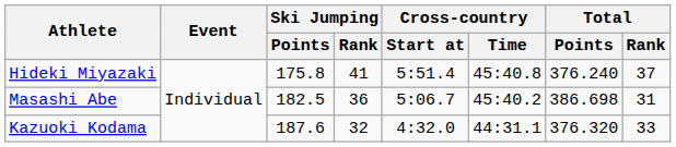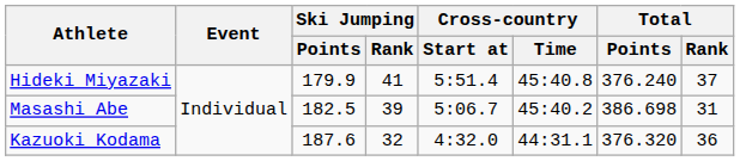 <table class="wikitable" style="font-size:90%">
 <tr>
 <th rowspan="2">Athlete</th>
 <th rowspan="2">Event</th>
 <th colspan="2">Ski Jumping</th>
 <th colspan="2">Cross-country</th>
 <th colspan="2">Total</th>
 </tr>
 <tr>
 <th>Points</th>
 <th>Rank</th>
 <th>Start at</th>
 <th>Time</th>
 <th>Points</th>
 <th>Rank</th>
 </tr>
 <tr>
 <td><a href='#'>Hideki Miyazaki</a></td>
 <td rowspan="3">Individual</td>
-<td align="center">175.8</td>
+<td align="center">179.9</td>
 <td align="center">41</td>
 <td align="center">5:51.4</td>
 <td align="center">45:40.8</td>
 <td align="center">376.240</td>
 <td align="center">37</td>
 </tr>
 <tr>
 <td><a href='#'>Masashi Abe</a></td>
 <td align="center">182.5</td>
-<td align="center">36</td>
+<td align="center">39</td>
 <td align="center">5:06.7</td>
 <td align="center">45:40.2</td>
 <td align="center">386.698</td>
 <td align="center">31</td>
 </tr>
 <tr>
 <td><a href='#'>Kazuoki Kodama</a></td>
 <td align="center">187.6</td>
 <td align="center">32</td>
 <td align="center">4:32.0</td>
 <td align="center">44:31.1</td>
 <td align="center">376.320</td>
-<td align="center">33</td>
+<td align="center">36</td>
 </tr>
 </table>
